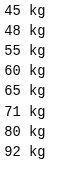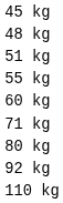 <table>
 <tr>
 <td>45 kg</td>
 <td></td>
 <td></td>
 <td></td>
 </tr>
 <tr>
 <td>48 kg</td>
 <td></td>
 <td></td>
 <td></td>
 </tr>
 <tr>
+<td>51 kg</td>
+<td></td>
+<td></td>
+<td></td>
+</tr>
+<tr>
 <td>55 kg</td>
 <td></td>
 <td></td>
 <td></td>
 </tr>
 <tr>
 <td>60 kg</td>
-<td></td>
-<td></td>
-<td></td>
-</tr>
-<tr>
-<td>65 kg</td>
 <td></td>
 <td></td>
 <td></td>
 </tr>
 <tr>
 <td>71 kg</td>
 <td></td>
 <td></td>
 <td></td>
 </tr>
 <tr>
 <td>80 kg</td>
 <td></td>
 <td></td>
 <td></td>
 </tr>
 <tr>
 <td>92 kg</td>
 <td></td>
 <td></td>
 <td></td>
 </tr>
+<tr>
+<td>110 kg</td>
+<td></td>
+<td></td>
+<td></td>
+</tr>
 </table>
